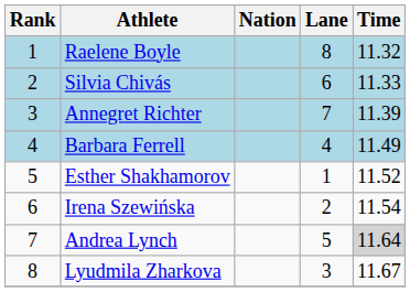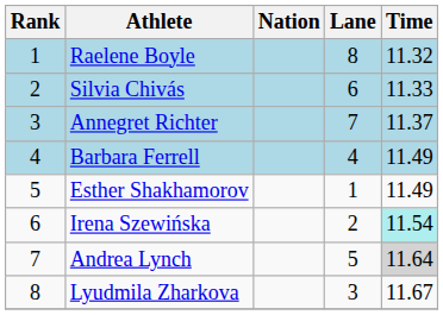 <table class="wikitable sortable" style="text-align:center">
 <tr>
 <th>Rank</th>
 <th>Athlete</th>
 <th>Nation</th>
 <th>Lane</th>
 <th>Time</th>
 </tr>
 <tr bgcolor=lightblue>
 <td>1</td>
 <td align=left><a href='#'>Raelene Boyle</a></td>
 <td align=left></td>
 <td>8</td>
 <td>11.32</td>
 </tr>
 <tr bgcolor=lightblue>
 <td>2</td>
 <td align=left><a href='#'>Silvia Chivás</a></td>
 <td align=left></td>
 <td>6</td>
 <td>11.33</td>
 </tr>
 <tr bgcolor=lightblue>
 <td>3</td>
 <td align=left><a href='#'>Annegret Richter</a></td>
 <td align=left></td>
 <td>7</td>
-<td>11.39</td>
+<td>11.37</td>
 </tr>
 <tr bgcolor=lightblue>
 <td>4</td>
 <td align=left><a href='#'>Barbara Ferrell</a></td>
 <td align=left></td>
 <td>4</td>
 <td>11.49</td>
 </tr>
 <tr>
 <td>5</td>
 <td align=left><a href='#'>Esther Shakhamorov</a></td>
 <td align=left></td>
 <td>1</td>
-<td>11.52</td>
+<td>11.49</td>
 </tr>
 <tr>
 <td>6</td>
 <td align=left><a href='#'>Irena Szewińska</a></td>
 <td align=left></td>
 <td>2</td>
-<td>11.54</td>
+<td style="background: paleturquoise;">11.54</td>
 </tr>
 <tr>
 <td>7</td>
 <td align=left><a href='#'>Andrea Lynch</a></td>
 <td align=left></td>
 <td>5</td>
 <td style="background: lightgrey;">11.64</td>
 </tr>
 <tr>
 <td>8</td>
 <td align=left><a href='#'>Lyudmila Zharkova</a></td>
 <td align=left></td>
 <td>3</td>
 <td>11.67</td>
 </tr>
 <tr>
 </tr>
 </table>
